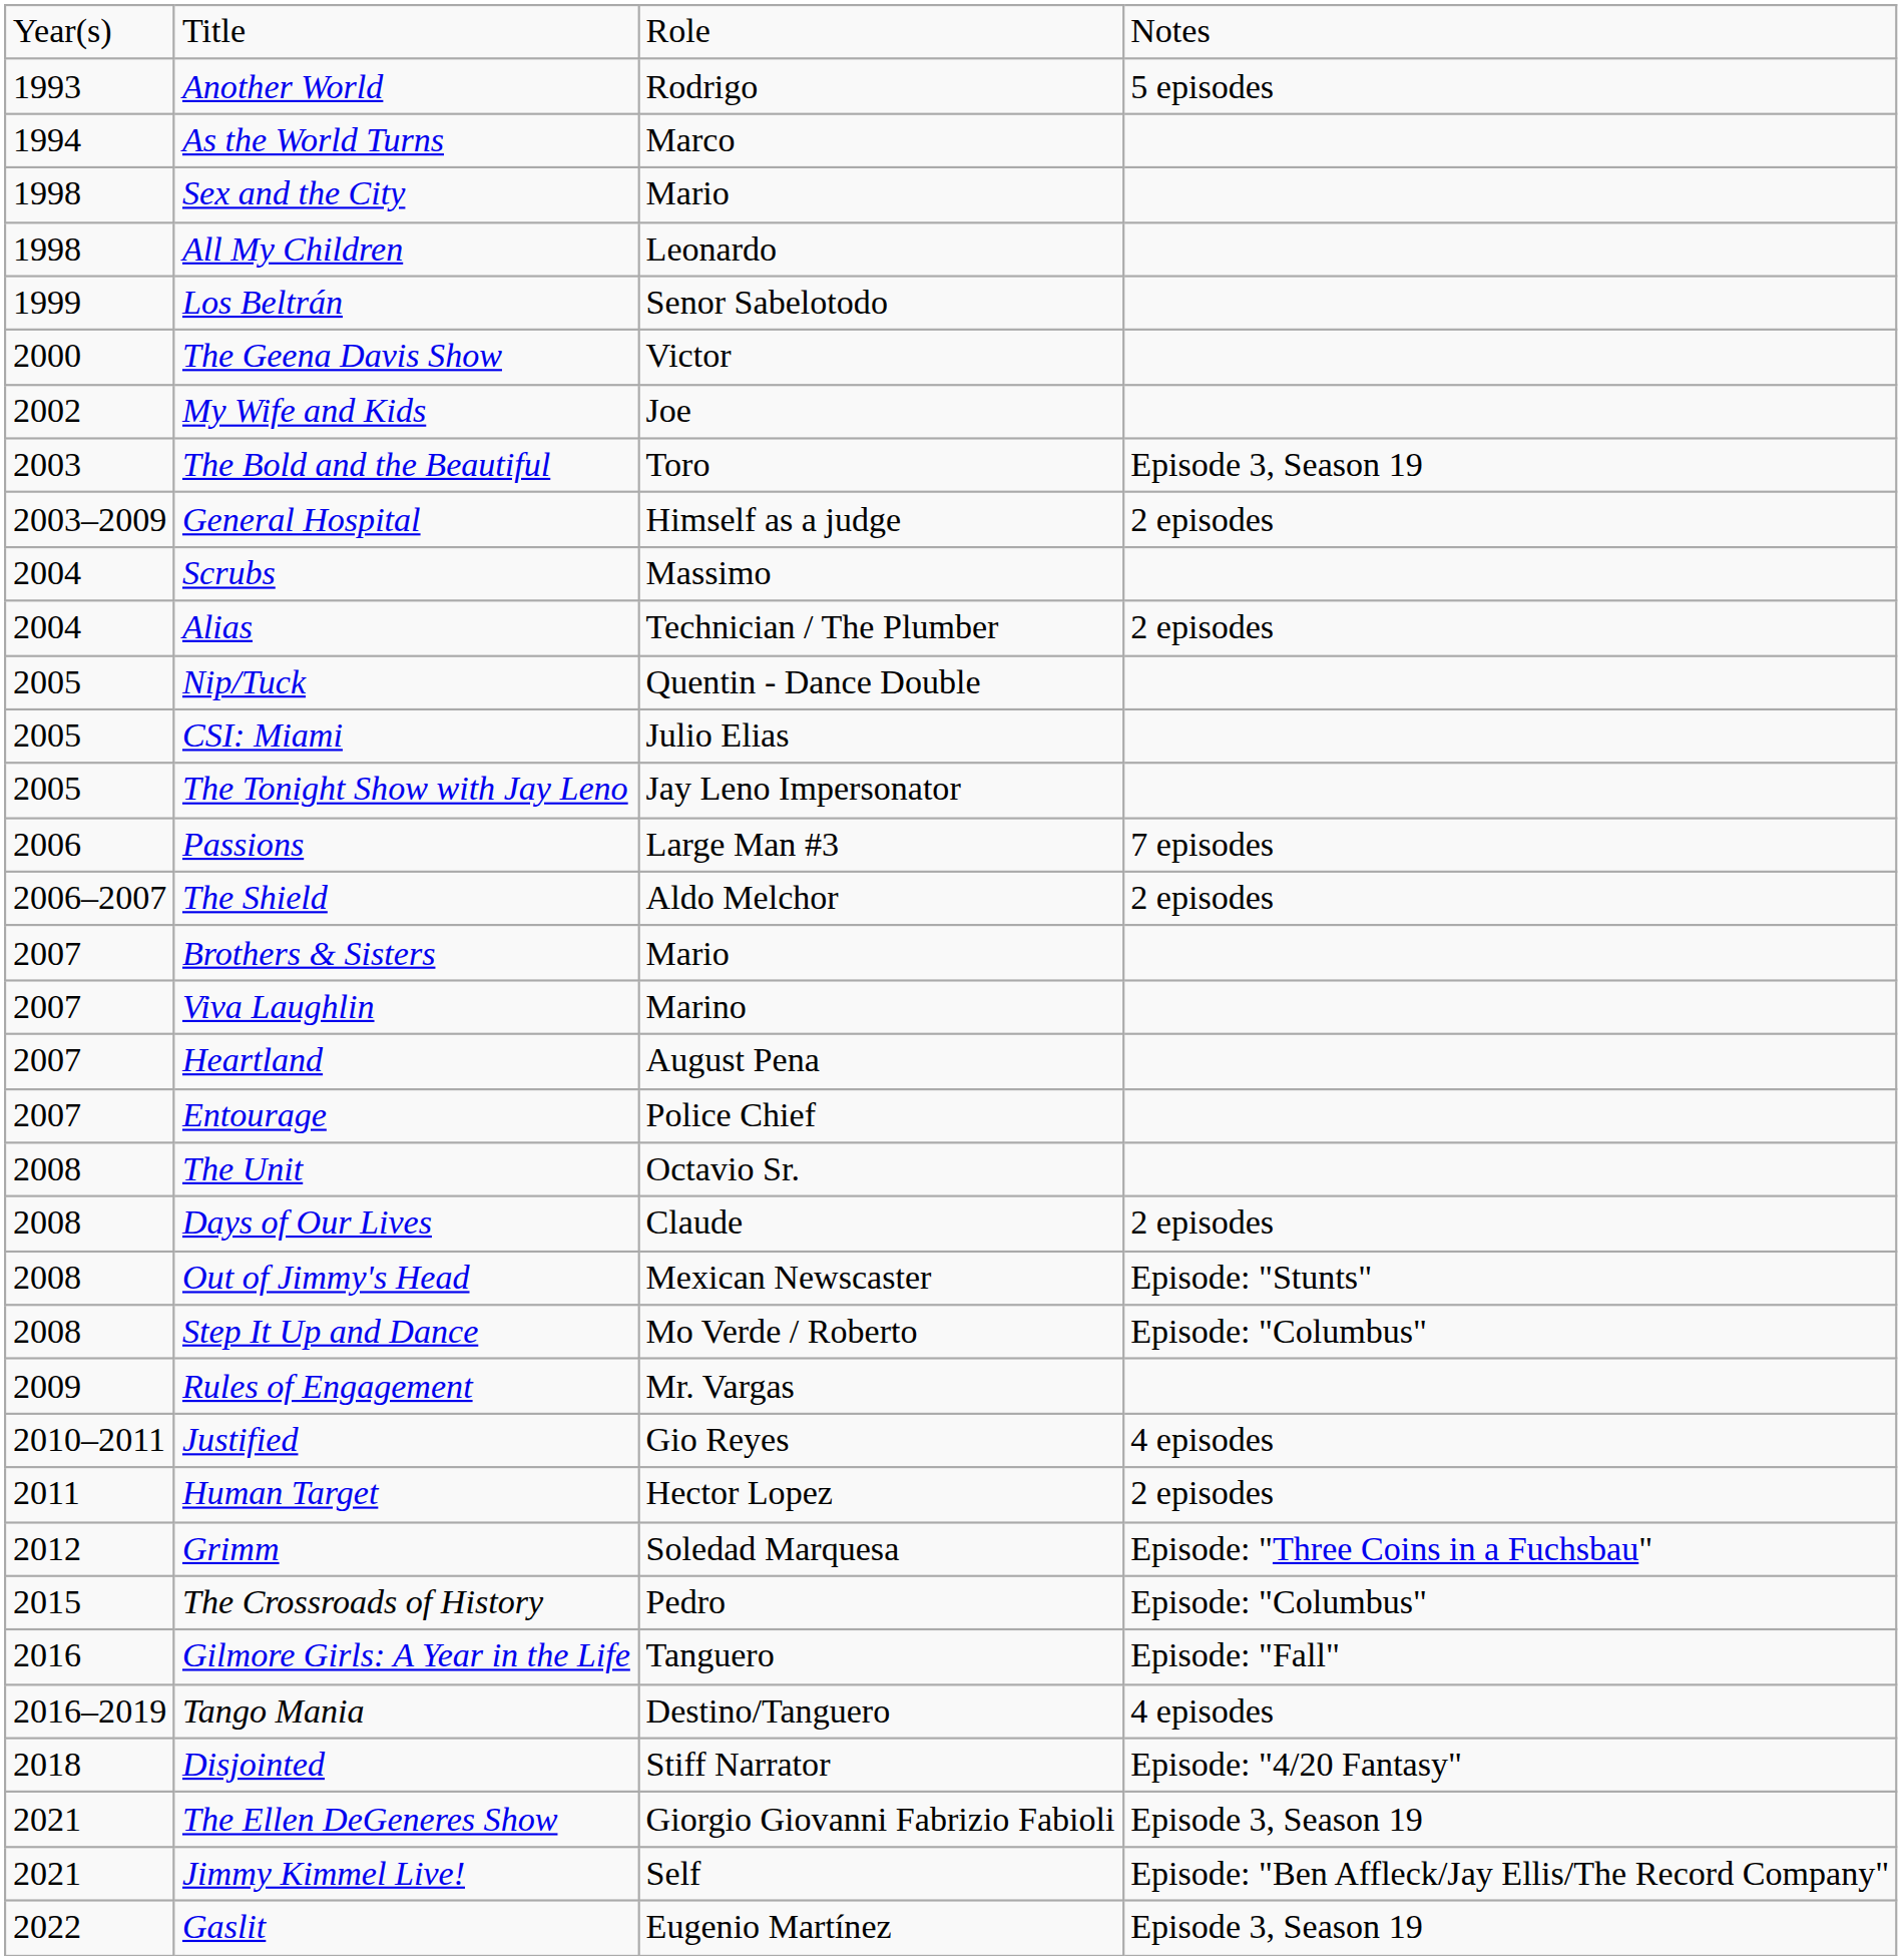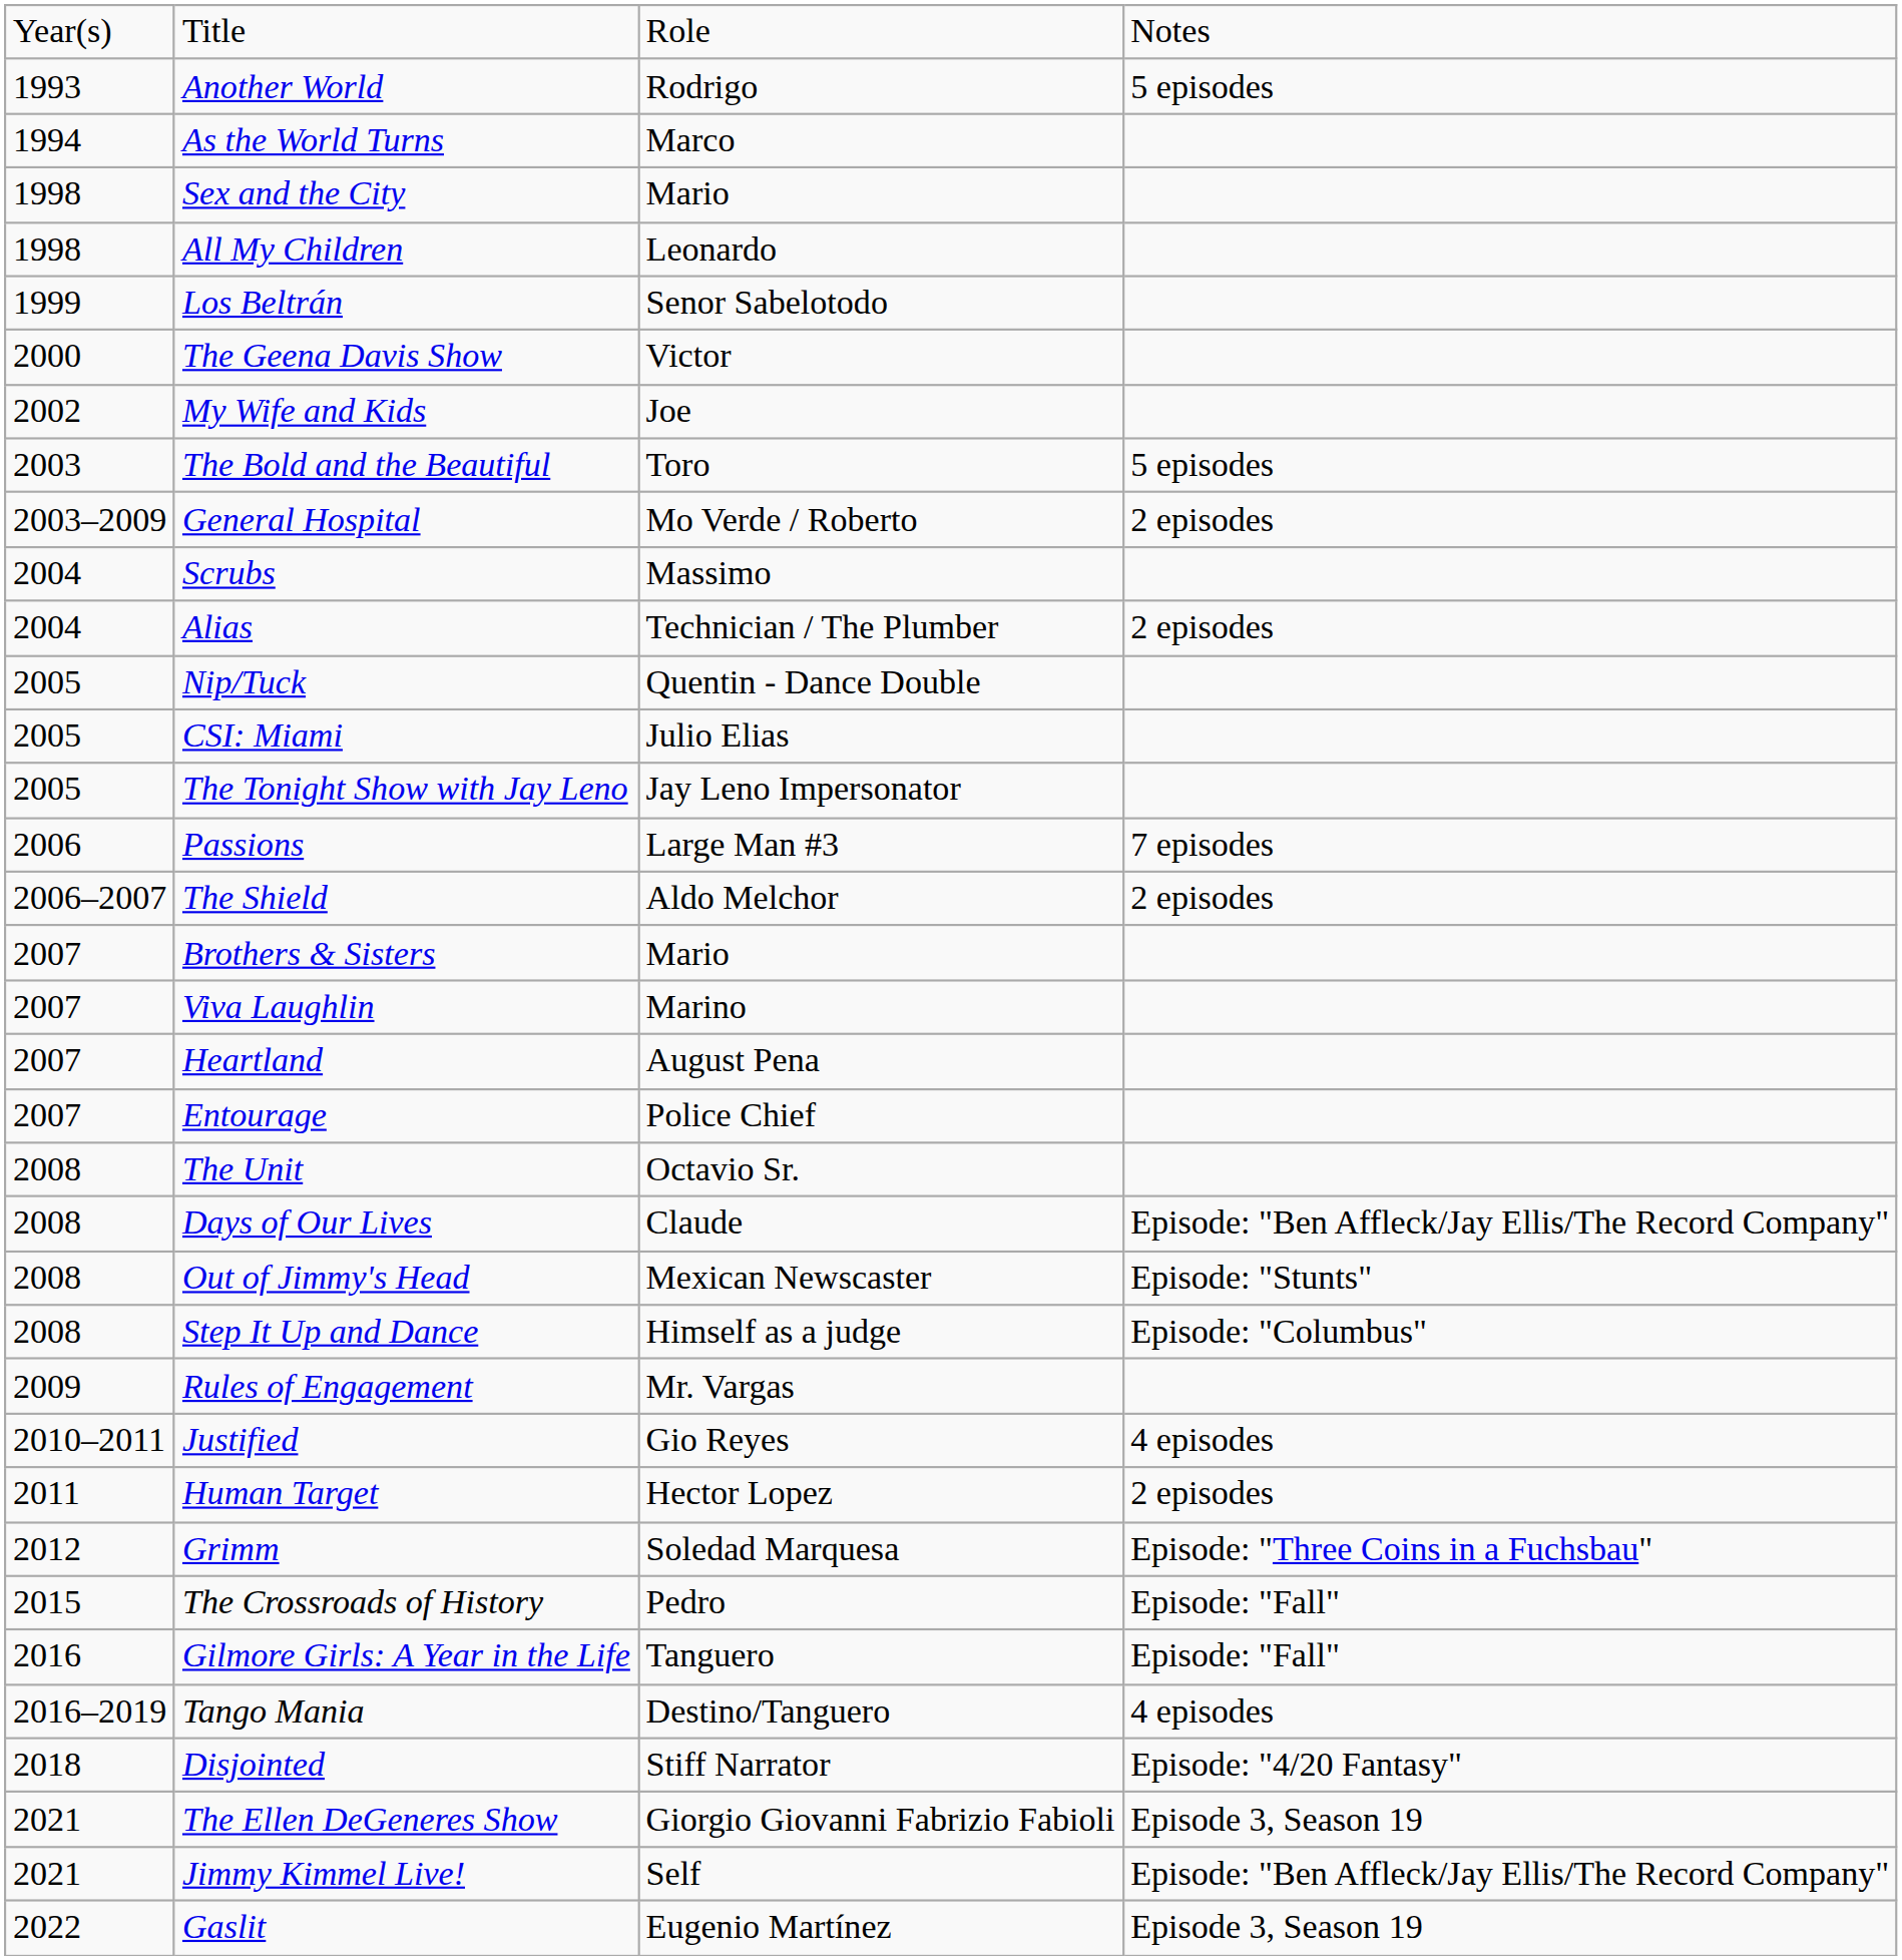 <table class="wikitable">
 <tr>
 <td>Year(s)</td>
 <td>Title</td>
 <td>Role</td>
 <td>Notes</td>
 </tr>
 <tr>
 <td>1993</td>
 <td><em><a href='#'>Another World</a></em></td>
 <td>Rodrigo</td>
 <td>5 episodes</td>
 </tr>
 <tr>
 <td>1994</td>
 <td><em><a href='#'>As the World Turns</a></em></td>
 <td>Marco</td>
 <td></td>
 </tr>
 <tr>
 <td>1998</td>
 <td><em><a href='#'>Sex and the City</a></em></td>
 <td>Mario</td>
 <td></td>
 </tr>
 <tr>
 <td>1998</td>
 <td><em><a href='#'>All My Children</a></em></td>
 <td>Leonardo</td>
 <td></td>
 </tr>
 <tr>
 <td>1999</td>
 <td><em><a href='#'>Los Beltrán</a></em></td>
 <td>Senor Sabelotodo</td>
 <td></td>
 </tr>
 <tr>
 <td>2000</td>
 <td><em><a href='#'>The Geena Davis Show</a></em></td>
 <td>Victor</td>
 <td></td>
 </tr>
 <tr>
 <td>2002</td>
 <td><em><a href='#'>My Wife and Kids</a></em></td>
 <td>Joe</td>
 <td></td>
 </tr>
 <tr>
 <td>2003</td>
 <td><em><a href='#'>The Bold and the Beautiful</a></em></td>
 <td>Toro</td>
-<td>Episode 3, Season 19</td>
+<td>5 episodes</td>
 </tr>
 <tr>
 <td>2003–2009</td>
 <td><em><a href='#'>General Hospital</a></em></td>
-<td>Himself as a judge</td>
+<td>Mo Verde / Roberto</td>
 <td>2 episodes</td>
 </tr>
 <tr>
 <td>2004</td>
 <td><em><a href='#'>Scrubs</a></em></td>
 <td>Massimo</td>
 <td></td>
 </tr>
 <tr>
 <td>2004</td>
 <td><em><a href='#'>Alias</a></em></td>
 <td>Technician / The Plumber</td>
 <td>2 episodes</td>
 </tr>
 <tr>
 <td>2005</td>
 <td><em><a href='#'>Nip/Tuck</a></em></td>
 <td>Quentin - Dance Double</td>
 <td></td>
 </tr>
 <tr>
 <td>2005</td>
 <td><em><a href='#'>CSI: Miami</a></em></td>
 <td>Julio Elias</td>
 <td></td>
 </tr>
 <tr>
 <td>2005</td>
 <td><em><a href='#'>The Tonight Show with Jay Leno</a></em></td>
 <td>Jay Leno Impersonator</td>
 <td></td>
 </tr>
 <tr>
 <td>2006</td>
 <td><em><a href='#'>Passions</a></em></td>
 <td>Large Man #3</td>
 <td>7 episodes</td>
 </tr>
 <tr>
 <td>2006–2007</td>
 <td><em><a href='#'>The Shield</a></em></td>
 <td>Aldo Melchor</td>
 <td>2 episodes</td>
 </tr>
 <tr>
 <td>2007</td>
 <td><em><a href='#'>Brothers & Sisters</a></em></td>
 <td>Mario</td>
 <td></td>
 </tr>
 <tr>
 <td>2007</td>
 <td><em><a href='#'>Viva Laughlin</a></em></td>
 <td>Marino</td>
 <td></td>
 </tr>
 <tr>
 <td>2007</td>
 <td><em><a href='#'>Heartland</a></em></td>
 <td>August Pena</td>
 <td></td>
 </tr>
 <tr>
 <td>2007</td>
 <td><em><a href='#'>Entourage</a></em></td>
 <td>Police Chief</td>
 <td></td>
 </tr>
 <tr>
 <td>2008</td>
 <td><em><a href='#'>The Unit</a></em></td>
 <td>Octavio Sr.</td>
 <td></td>
 </tr>
 <tr>
 <td>2008</td>
 <td><em><a href='#'>Days of Our Lives</a></em></td>
 <td>Claude</td>
-<td>2 episodes</td>
+<td>Episode: "Ben Affleck/Jay Ellis/The Record Company"</td>
 </tr>
 <tr>
 <td>2008</td>
 <td><em><a href='#'>Out of Jimmy's Head</a></em></td>
 <td>Mexican Newscaster</td>
 <td>Episode: "Stunts"</td>
 </tr>
 <tr>
 <td>2008</td>
 <td><em><a href='#'>Step It Up and Dance</a></em></td>
-<td>Mo Verde / Roberto</td>
+<td>Himself as a judge</td>
 <td>Episode: "Columbus"</td>
 </tr>
 <tr>
 <td>2009</td>
 <td><em><a href='#'>Rules of Engagement</a></em></td>
 <td>Mr. Vargas</td>
 <td></td>
 </tr>
 <tr>
 <td>2010–2011</td>
 <td><em><a href='#'>Justified</a></em></td>
 <td>Gio Reyes</td>
 <td>4 episodes</td>
 </tr>
 <tr>
 <td>2011</td>
 <td><em><a href='#'>Human Target</a></em></td>
 <td>Hector Lopez</td>
 <td>2 episodes</td>
 </tr>
 <tr>
 <td>2012</td>
 <td><em><a href='#'>Grimm</a></em></td>
 <td>Soledad Marquesa</td>
 <td>Episode: "<a href='#'>Three Coins in a Fuchsbau</a>"</td>
 </tr>
 <tr>
 <td>2015</td>
 <td><em>The Crossroads of History</em></td>
 <td>Pedro</td>
-<td>Episode: "Columbus"</td>
+<td>Episode: "Fall"</td>
 </tr>
 <tr>
 <td>2016</td>
 <td><em><a href='#'>Gilmore Girls: A Year in the Life</a></em></td>
 <td>Tanguero</td>
 <td>Episode: "Fall"</td>
 </tr>
 <tr>
 <td>2016–2019</td>
 <td><em>Tango Mania</em></td>
 <td>Destino/Tanguero</td>
 <td>4 episodes</td>
 </tr>
 <tr>
 <td>2018</td>
 <td><em><a href='#'>Disjointed</a></em></td>
 <td>Stiff Narrator</td>
 <td>Episode: "4/20 Fantasy"</td>
 </tr>
 <tr>
 <td>2021</td>
 <td><em><a href='#'>The Ellen DeGeneres Show</a></em></td>
 <td>Giorgio Giovanni Fabrizio Fabioli</td>
 <td>Episode 3, Season 19</td>
 </tr>
 <tr>
 <td>2021</td>
 <td><em><a href='#'>Jimmy Kimmel Live!</a></em></td>
 <td>Self</td>
 <td>Episode: "Ben Affleck/Jay Ellis/The Record Company"</td>
 </tr>
 <tr>
 <td>2022</td>
 <td><em><a href='#'>Gaslit</a></em></td>
 <td>Eugenio Martínez</td>
 <td>Episode 3, Season 19</td>
 </tr>
 </table>
